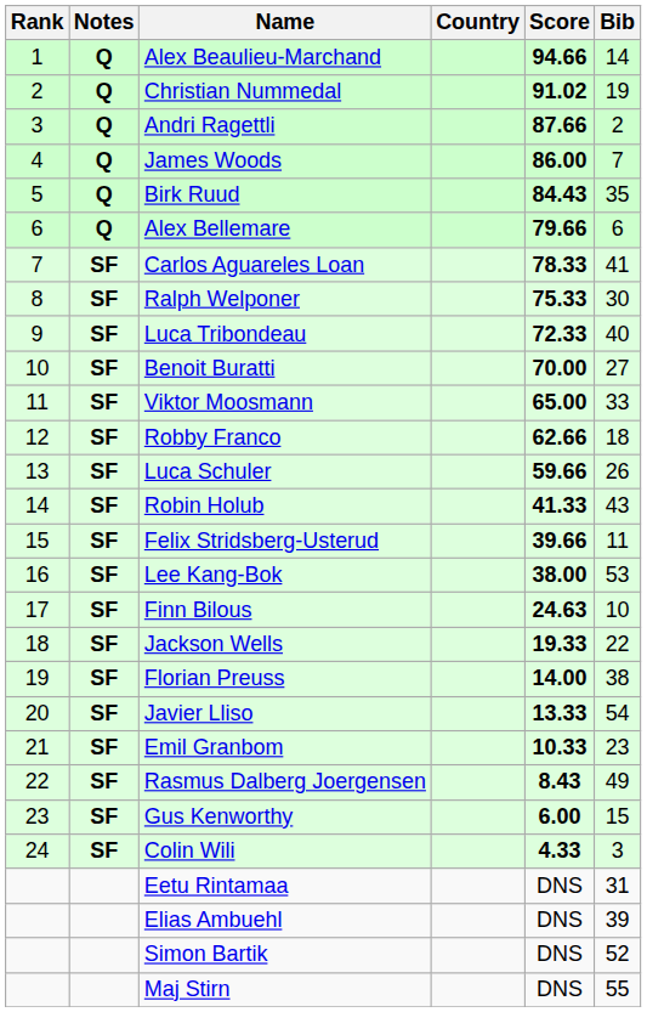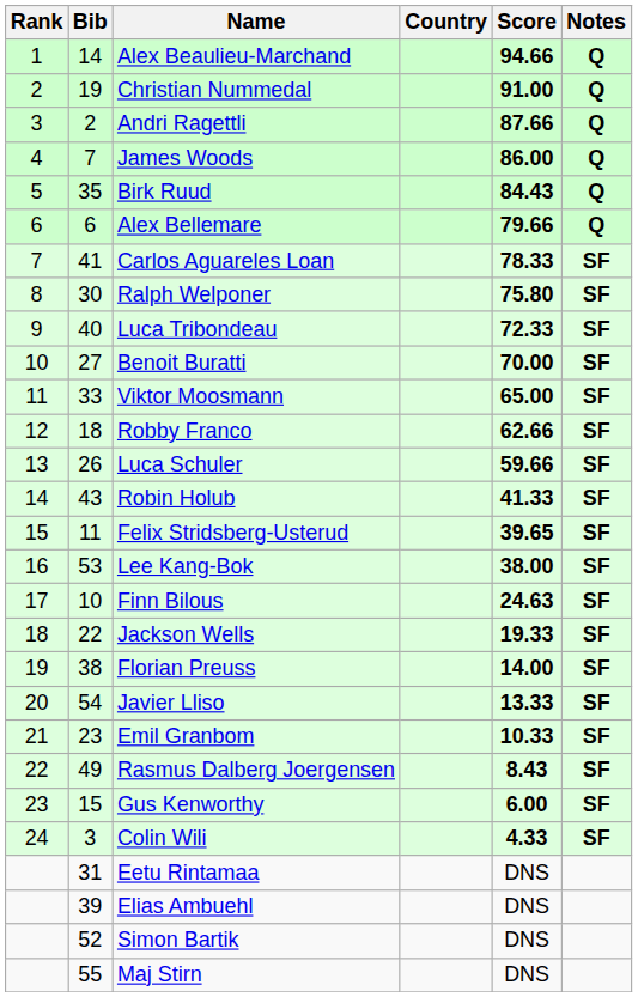 <table class="wikitable sortable" style="text-align:center">
 <tr>
 <th>Rank</th>
-<th>Notes</th>
+<th>Bib</th>
 <th>Name</th>
 <th>Country</th>
 <th>Score</th>
-<th>Bib</th>
+<th>Notes</th>
 </tr>
 <tr bgcolor="#ccffcc">
 <td>1</td>
-<td><strong>Q</strong></td>
+<td>14</td>
 <td align=left><a href='#'>Alex Beaulieu-Marchand</a></td>
 <td align=left></td>
 <td><strong>94.66</strong></td>
-<td>14</td>
+<td><strong>Q</strong></td>
 </tr>
 <tr bgcolor="#ccffcc">
 <td>2</td>
-<td><strong>Q</strong></td>
+<td>19</td>
 <td align=left><a href='#'>Christian Nummedal</a></td>
 <td align=left></td>
-<td><strong>91.02</strong></td>
-<td>19</td>
+<td><strong>91.00</strong></td>
+<td><strong>Q</strong></td>
 </tr>
 <tr bgcolor="#ccffcc">
 <td>3</td>
-<td><strong>Q</strong></td>
+<td>2</td>
 <td align=left><a href='#'>Andri Ragettli</a></td>
 <td align=left></td>
 <td><strong>87.66</strong></td>
-<td>2</td>
+<td><strong>Q</strong></td>
 </tr>
 <tr bgcolor="#ccffcc">
 <td>4</td>
-<td><strong>Q</strong></td>
+<td>7</td>
 <td align=left><a href='#'>James Woods</a></td>
 <td align=left></td>
 <td><strong>86.00</strong></td>
-<td>7</td>
+<td><strong>Q</strong></td>
 </tr>
 <tr bgcolor="#ccffcc">
 <td>5</td>
-<td><strong>Q</strong></td>
+<td>35</td>
 <td align=left><a href='#'>Birk Ruud</a></td>
 <td align=left></td>
 <td><strong>84.43</strong></td>
-<td>35</td>
+<td><strong>Q</strong></td>
 </tr>
 <tr bgcolor="#ccffcc">
 <td>6</td>
-<td><strong>Q</strong></td>
+<td>6</td>
 <td align=left><a href='#'>Alex Bellemare</a></td>
 <td align=left></td>
 <td><strong>79.66</strong></td>
-<td>6</td>
+<td><strong>Q</strong></td>
 </tr>
 <tr bgcolor="#ddffdd">
 <td>7</td>
-<td><strong>SF</strong></td>
+<td>41</td>
 <td align=left><a href='#'>Carlos Aguareles Loan</a></td>
 <td align=left></td>
 <td><strong>78.33</strong></td>
-<td>41</td>
+<td><strong>SF</strong></td>
 </tr>
 <tr bgcolor="#ddffdd">
 <td>8</td>
-<td><strong>SF</strong></td>
+<td>30</td>
 <td align=left><a href='#'>Ralph Welponer</a></td>
 <td align=left></td>
-<td><strong>75.33</strong></td>
-<td>30</td>
+<td><strong>75.80</strong></td>
+<td><strong>SF</strong></td>
 </tr>
 <tr bgcolor="#ddffdd">
 <td>9</td>
-<td><strong>SF</strong></td>
+<td>40</td>
 <td align=left><a href='#'>Luca Tribondeau</a></td>
 <td align=left></td>
 <td><strong>72.33</strong></td>
-<td>40</td>
+<td><strong>SF</strong></td>
 </tr>
 <tr bgcolor="#ddffdd">
 <td>10</td>
-<td><strong>SF</strong></td>
+<td>27</td>
 <td align=left><a href='#'>Benoit Buratti</a></td>
 <td align=left></td>
 <td><strong>70.00</strong></td>
-<td>27</td>
+<td><strong>SF</strong></td>
 </tr>
 <tr bgcolor="#ddffdd">
 <td>11</td>
-<td><strong>SF</strong></td>
+<td>33</td>
 <td align=left><a href='#'>Viktor Moosmann</a></td>
 <td align=left></td>
 <td><strong>65.00</strong></td>
-<td>33</td>
+<td><strong>SF</strong></td>
 </tr>
 <tr bgcolor="#ddffdd">
 <td>12</td>
-<td><strong>SF</strong></td>
+<td>18</td>
 <td align=left><a href='#'>Robby Franco</a></td>
 <td align=left></td>
 <td><strong>62.66</strong></td>
-<td>18</td>
+<td><strong>SF</strong></td>
 </tr>
 <tr bgcolor="#ddffdd">
 <td>13</td>
-<td><strong>SF</strong></td>
+<td>26</td>
 <td align=left><a href='#'>Luca Schuler</a></td>
 <td align=left></td>
 <td><strong>59.66</strong></td>
-<td>26</td>
+<td><strong>SF</strong></td>
 </tr>
 <tr bgcolor="#ddffdd">
 <td>14</td>
-<td><strong>SF</strong></td>
+<td>43</td>
 <td align=left><a href='#'>Robin Holub</a></td>
 <td align=left></td>
 <td><strong>41.33</strong></td>
-<td>43</td>
+<td><strong>SF</strong></td>
 </tr>
 <tr bgcolor="#ddffdd">
 <td>15</td>
-<td><strong>SF</strong></td>
+<td>11</td>
 <td align=left><a href='#'>Felix Stridsberg-Usterud</a></td>
 <td align=left></td>
-<td><strong>39.66</strong></td>
-<td>11</td>
+<td><strong>39.65</strong></td>
+<td><strong>SF</strong></td>
 </tr>
 <tr bgcolor="#ddffdd">
 <td>16</td>
-<td><strong>SF</strong></td>
+<td>53</td>
 <td align=left><a href='#'>Lee Kang-Bok</a></td>
 <td align=left></td>
 <td><strong>38.00</strong></td>
-<td>53</td>
+<td><strong>SF</strong></td>
 </tr>
 <tr bgcolor="#ddffdd">
 <td>17</td>
-<td><strong>SF</strong></td>
+<td>10</td>
 <td align=left><a href='#'>Finn Bilous</a></td>
 <td align=left></td>
 <td><strong>24.63</strong></td>
-<td>10</td>
+<td><strong>SF</strong></td>
 </tr>
 <tr bgcolor="#ddffdd">
 <td>18</td>
-<td><strong>SF</strong></td>
+<td>22</td>
 <td align=left><a href='#'>Jackson Wells</a></td>
 <td align=left></td>
 <td><strong>19.33</strong></td>
-<td>22</td>
+<td><strong>SF</strong></td>
 </tr>
 <tr bgcolor="#ddffdd">
 <td>19</td>
-<td><strong>SF</strong></td>
+<td>38</td>
 <td align=left><a href='#'>Florian Preuss</a></td>
 <td align=left></td>
 <td><strong>14.00</strong></td>
-<td>38</td>
+<td><strong>SF</strong></td>
 </tr>
 <tr bgcolor="#ddffdd">
 <td>20</td>
-<td><strong>SF</strong></td>
+<td>54</td>
 <td align=left><a href='#'>Javier Lliso</a></td>
 <td align=left></td>
 <td><strong>13.33</strong></td>
-<td>54</td>
+<td><strong>SF</strong></td>
 </tr>
 <tr bgcolor="#ddffdd">
 <td>21</td>
-<td><strong>SF</strong></td>
+<td>23</td>
 <td align=left><a href='#'>Emil Granbom</a></td>
 <td align=left></td>
 <td><strong>10.33</strong></td>
-<td>23</td>
+<td><strong>SF</strong></td>
 </tr>
 <tr bgcolor="#ddffdd">
 <td>22</td>
-<td><strong>SF</strong></td>
+<td>49</td>
 <td align=left><a href='#'>Rasmus Dalberg Joergensen</a></td>
 <td align=left></td>
 <td><strong>8.43</strong></td>
-<td>49</td>
+<td><strong>SF</strong></td>
 </tr>
 <tr bgcolor="#ddffdd">
 <td>23</td>
-<td><strong>SF</strong></td>
+<td>15</td>
 <td align=left><a href='#'>Gus Kenworthy</a></td>
 <td align=left></td>
 <td><strong>6.00</strong></td>
-<td>15</td>
+<td><strong>SF</strong></td>
 </tr>
 <tr bgcolor="#ddffdd">
 <td>24</td>
-<td><strong>SF</strong></td>
+<td>3</td>
 <td align=left><a href='#'>Colin Wili</a></td>
 <td align=left></td>
 <td><strong>4.33</strong></td>
-<td>3</td>
+<td><strong>SF</strong></td>
 </tr>
 <tr>
 <td></td>
-<td></td>
+<td>31</td>
 <td align=left><a href='#'>Eetu Rintamaa</a></td>
 <td align=left></td>
 <td>DNS</td>
-<td>31</td>
+<td></td>
 </tr>
 <tr>
 <td></td>
-<td></td>
+<td>39</td>
 <td align=left><a href='#'>Elias Ambuehl</a></td>
 <td align=left></td>
 <td>DNS</td>
-<td>39</td>
+<td></td>
 </tr>
 <tr>
 <td></td>
-<td></td>
+<td>52</td>
 <td align=left><a href='#'>Simon Bartik</a></td>
 <td align=left></td>
 <td>DNS</td>
-<td>52</td>
+<td></td>
 </tr>
 <tr>
 <td></td>
-<td></td>
+<td>55</td>
 <td align=left><a href='#'>Maj Stirn</a></td>
 <td align=left></td>
 <td>DNS</td>
-<td>55</td>
+<td></td>
 </tr>
 </table>
